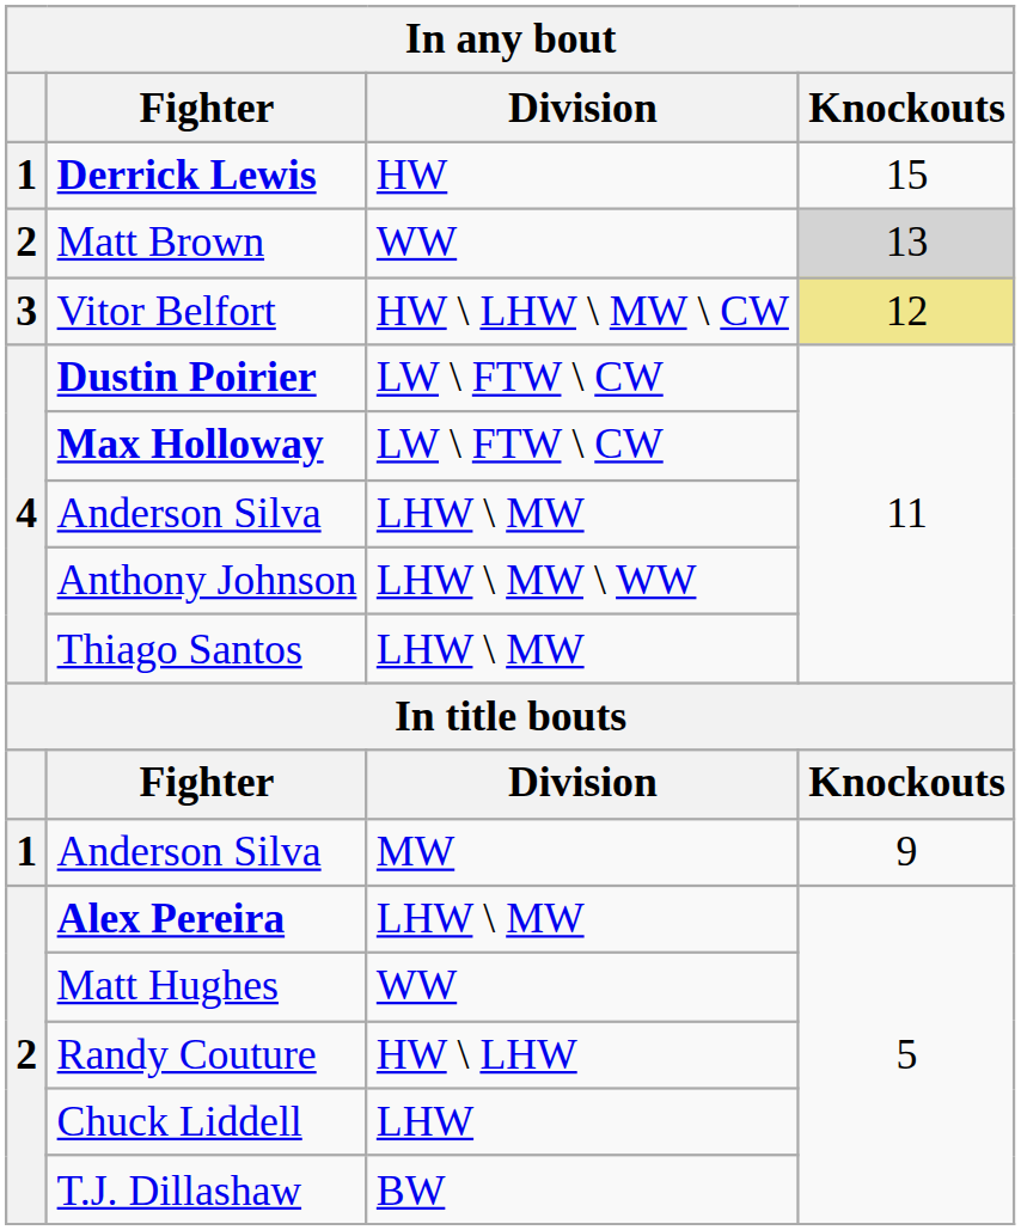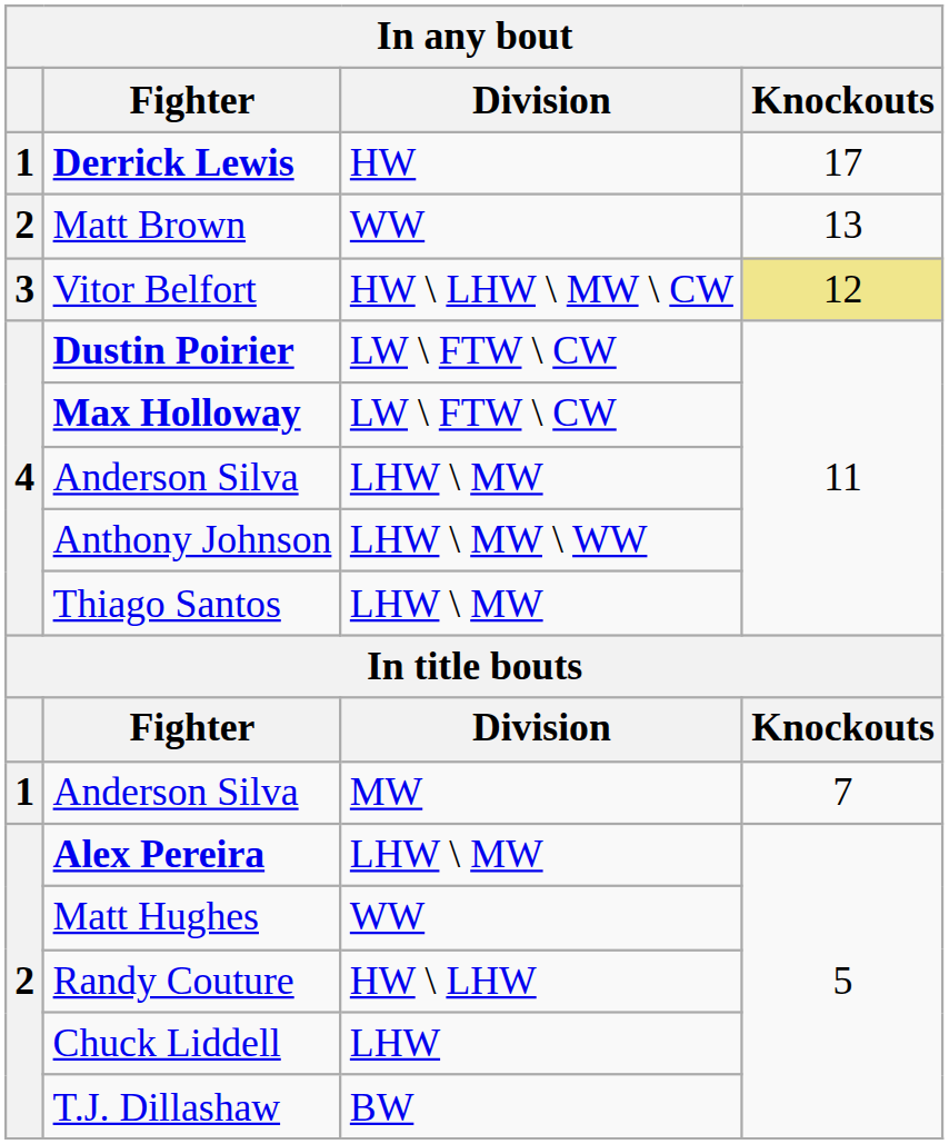 <table class=wikitable>
 <tr>
 <th colspan=4>In any bout</th>
 </tr>
 <tr>
 <th></th>
 <th>Fighter</th>
 <th>Division</th>
 <th>Knockouts</th>
 </tr>
 <tr>
 <th>1</th>
 <td> <strong><a href='#'>Derrick Lewis</a></strong></td>
 <td><a href='#'>HW</a></td>
-<td align=center>15</td>
+<td align=center>17</td>
 </tr>
 <tr>
 <th>2</th>
 <td> <a href='#'>Matt Brown</a></td>
 <td><a href='#'>WW</a></td>
-<td align=center style="background: lightgrey;">13</td>
+<td align=center>13</td>
 </tr>
 <tr>
 <th rowspan=1>3</th>
 <td> <a href='#'>Vitor Belfort</a></td>
 <td><a href='#'>HW</a> \ <a href='#'>LHW</a> \ <a href='#'>MW</a> \ <a href='#'>CW</a></td>
 <td rowspan=1 align=center style="background: khaki;">12</td>
 </tr>
 <tr>
 <th rowspan=5>4</th>
 <td> <strong><a href='#'>Dustin Poirier</a></strong></td>
 <td><a href='#'>LW</a> \ <a href='#'>FTW</a> \ <a href='#'>CW</a></td>
 <td rowspan=5 align=center>11</td>
 </tr>
 <tr>
 <td> <strong><a href='#'>Max Holloway</a></strong></td>
 <td><a href='#'>LW</a> \ <a href='#'>FTW</a> \ <a href='#'>CW</a></td>
 </tr>
 <tr>
 <td> <a href='#'>Anderson Silva</a></td>
 <td><a href='#'>LHW</a> \ <a href='#'>MW</a></td>
 </tr>
 <tr>
 <td> <a href='#'>Anthony Johnson</a></td>
 <td><a href='#'>LHW</a> \ <a href='#'>MW</a> \ <a href='#'>WW</a></td>
 </tr>
 <tr>
 <td> <a href='#'>Thiago Santos</a></td>
 <td><a href='#'>LHW</a> \ <a href='#'>MW</a></td>
 </tr>
 <tr>
 <th colspan=4>In title bouts</th>
 </tr>
 <tr>
 <th></th>
 <th>Fighter</th>
 <th>Division</th>
 <th>Knockouts</th>
 </tr>
 <tr>
 <th>1</th>
 <td> <a href='#'>Anderson Silva</a></td>
 <td><a href='#'>MW</a></td>
-<td align=center>9</td>
+<td align=center>7</td>
 </tr>
 <tr>
 <th rowspan=5>2</th>
 <td> <strong><a href='#'>Alex Pereira</a></strong></td>
 <td><a href='#'>LHW</a> \ <a href='#'>MW</a></td>
 <td rowspan=5 align=center>5</td>
 </tr>
 <tr>
 <td> <a href='#'>Matt Hughes</a></td>
 <td><a href='#'>WW</a></td>
 </tr>
 <tr>
 <td> <a href='#'>Randy Couture</a></td>
 <td><a href='#'>HW</a> \ <a href='#'>LHW</a></td>
 </tr>
 <tr>
 <td> <a href='#'>Chuck Liddell</a></td>
 <td><a href='#'>LHW</a></td>
 </tr>
 <tr>
 <td> <a href='#'>T.J. Dillashaw</a></td>
 <td><a href='#'>BW</a></td>
 </tr>
 <tr>
 </tr>
 </table>
